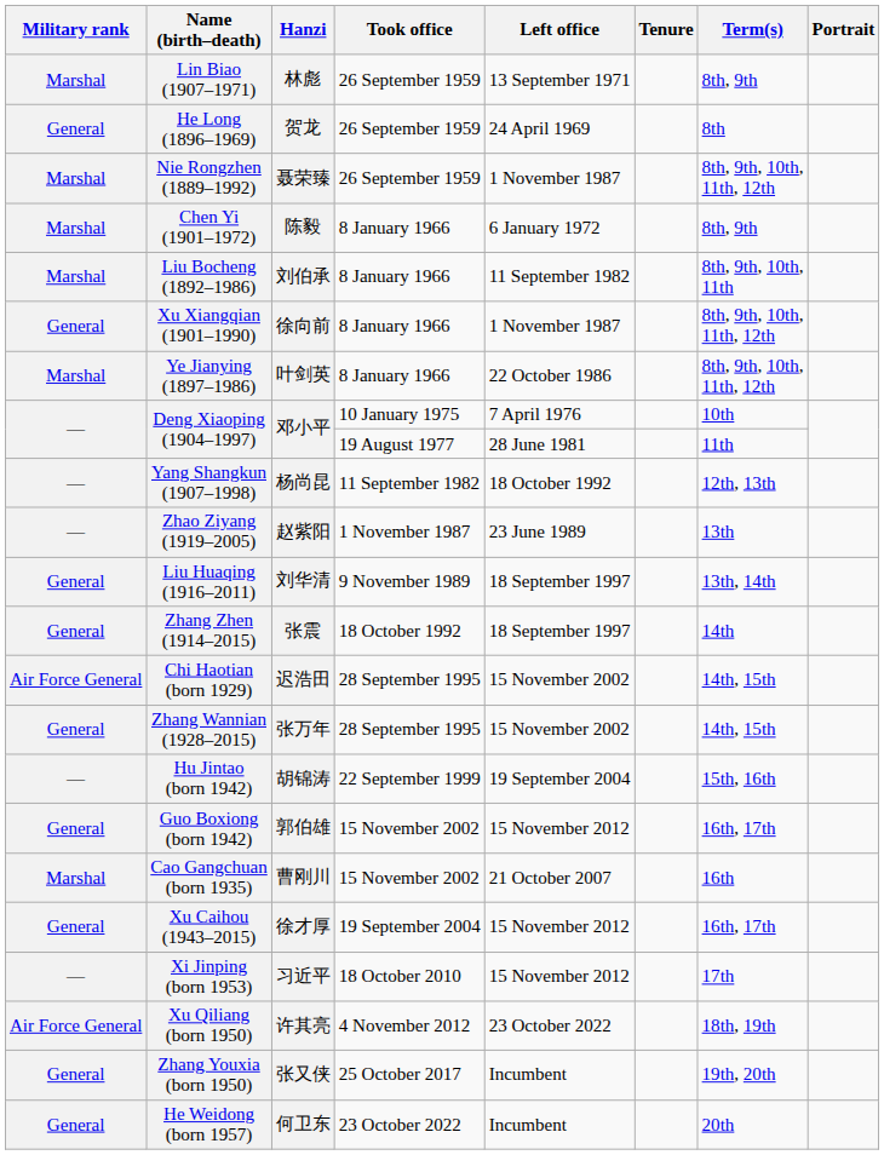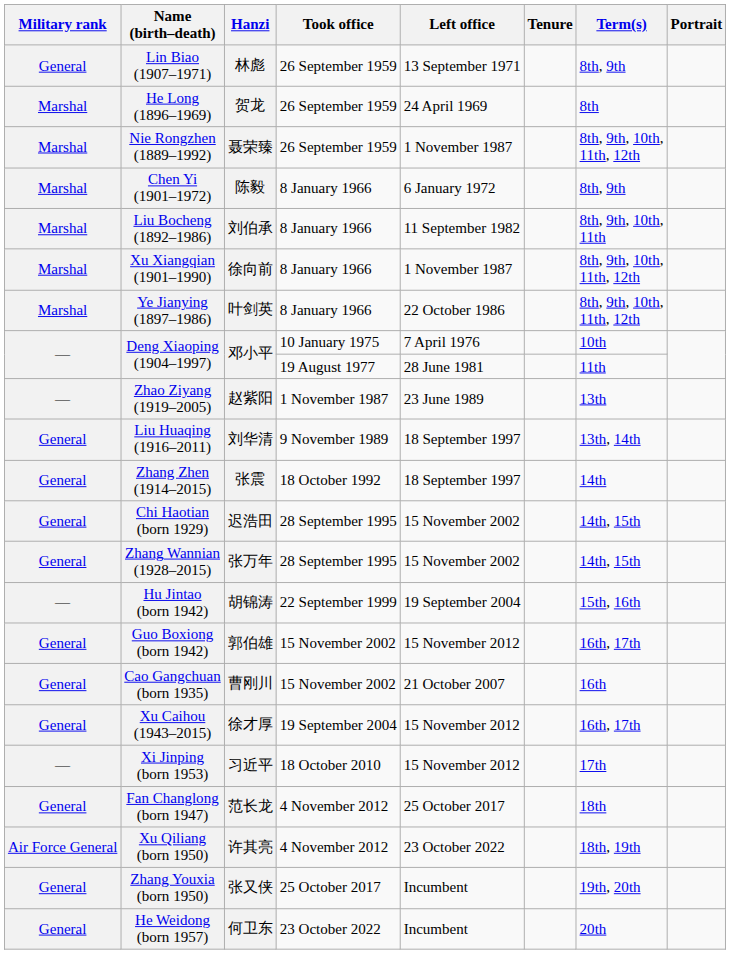 <table class="wikitable sortable">
 <tr>
 <th scope="col"><a href='#'>Military rank</a></th>
 <th scope="col">Name<br>(birth–death)</th>
 <th scope="col"><a href='#'>Hanzi</a></th>
 <th scope="col">Took office</th>
 <th scope="col">Left office</th>
 <th scope="col">Tenure</th>
 <th scope="col"><a href='#'>Term(s)</a></th>
 <th scope="col">Portrait</th>
 </tr>
 <tr>
-<th align="center" scope="row" style="font-weight:normal;"><a href='#'>Marshal</a></th>
+<th align="center" scope="row" style="font-weight:normal;"><a href='#'>General</a></th>
 <th align="center" scope="row" style="font-weight:normal;"><a href='#'>Lin Biao</a><br>(1907–1971)</th>
 <th align="center" scope="row" style="font-weight:normal;">林彪</th>
 <td>26 September 1959</td>
 <td>13 September 1971</td>
 <td></td>
 <td><a href='#'>8th</a>, <a href='#'>9th</a></td>
 <td></td>
 </tr>
 <tr>
-<th align="center" scope="row" style="font-weight:normal;"><a href='#'>General</a></th>
+<th align="center" scope="row" style="font-weight:normal;"><a href='#'>Marshal</a></th>
 <th align="center" scope="row" style="font-weight:normal;"><a href='#'>He Long</a><br>(1896–1969)</th>
 <th align="center" scope="row" style="font-weight:normal;">贺龙</th>
 <td>26 September 1959</td>
 <td>24 April 1969</td>
 <td></td>
 <td><a href='#'>8th</a></td>
 <td></td>
 </tr>
 <tr>
 <th align="center" scope="row" style="font-weight:normal;"><a href='#'>Marshal</a></th>
 <th align="center" scope="row" style="font-weight:normal;"><a href='#'>Nie Rongzhen</a><br>(1889–1992)</th>
 <th align="center" scope="row" style="font-weight:normal;">聂荣臻</th>
 <td>26 September 1959</td>
 <td>1 November 1987</td>
 <td></td>
 <td><a href='#'>8th</a>, <a href='#'>9th</a>, <a href='#'>10th</a>,<br><a href='#'>11th</a>, <a href='#'>12th</a></td>
 <td></td>
 </tr>
 <tr>
 <th align="center" scope="row" style="font-weight:normal;"><a href='#'>Marshal</a></th>
 <th align="center" scope="row" style="font-weight:normal;"><a href='#'>Chen Yi</a><br>(1901–1972)</th>
 <th align="center" scope="row" style="font-weight:normal;">陈毅</th>
 <td>8 January 1966</td>
 <td>6 January 1972</td>
 <td></td>
 <td><a href='#'>8th</a>, <a href='#'>9th</a></td>
 <td></td>
 </tr>
 <tr>
 <th align="center" scope="row" style="font-weight:normal;"><a href='#'>Marshal</a></th>
 <th align="center" scope="row" style="font-weight:normal;"><a href='#'>Liu Bocheng</a><br>(1892–1986)</th>
 <th align="center" scope="row" style="font-weight:normal;">刘伯承</th>
 <td>8 January 1966</td>
 <td>11 September 1982</td>
 <td></td>
 <td><a href='#'>8th</a>, <a href='#'>9th</a>, <a href='#'>10th</a>,<br><a href='#'>11th</a></td>
 <td></td>
 </tr>
 <tr>
-<th align="center" scope="row" style="font-weight:normal;"><a href='#'>General</a></th>
+<th align="center" scope="row" style="font-weight:normal;"><a href='#'>Marshal</a></th>
 <th align="center" scope="row" style="font-weight:normal;"><a href='#'>Xu Xiangqian</a><br>(1901–1990)</th>
 <th align="center" scope="row" style="font-weight:normal;">徐向前</th>
 <td>8 January 1966</td>
 <td>1 November 1987</td>
 <td></td>
 <td><a href='#'>8th</a>, <a href='#'>9th</a>, <a href='#'>10th</a>,<br><a href='#'>11th</a>, <a href='#'>12th</a></td>
 <td></td>
 </tr>
 <tr>
 <th align="center" scope="row" style="font-weight:normal;"><a href='#'>Marshal</a></th>
 <th align="center" scope="row" style="font-weight:normal;"><a href='#'>Ye Jianying</a><br>(1897–1986)</th>
 <th align="center" scope="row" style="font-weight:normal;">叶剑英</th>
 <td>8 January 1966</td>
 <td>22 October 1986</td>
 <td></td>
 <td><a href='#'>8th</a>, <a href='#'>9th</a>, <a href='#'>10th</a>,<br><a href='#'>11th</a>, <a href='#'>12th</a></td>
 <td></td>
 </tr>
 <tr>
 <th rowspan="2" align="center" scope="row" style="font-weight:normal;">—</th>
 <th rowspan="2" align="center" scope="row" style="font-weight:normal;"><a href='#'>Deng Xiaoping</a><br>(1904–1997)</th>
 <th rowspan="2" align="center" scope="row" style="font-weight:normal;">邓小平</th>
 <td>10 January 1975</td>
 <td>7 April 1976</td>
 <td></td>
 <td><a href='#'>10th</a></td>
 <td rowspan="2"></td>
 </tr>
 <tr>
 <td>19 August 1977</td>
 <td>28 June 1981</td>
 <td></td>
 <td><a href='#'>11th</a></td>
 </tr>
 <tr>
 <th align="center" scope="row" style="font-weight:normal;">—</th>
-<th align="center" scope="row" style="font-weight:normal;"><a href='#'>Yang Shangkun</a><br>(1907–1998)</th>
-<th align="center" scope="row" style="font-weight:normal;">杨尚昆</th>
-<td>11 September 1982</td>
-<td>18 October 1992</td>
-<td></td>
-<td><a href='#'>12th</a>, <a href='#'>13th</a></td>
-<td></td>
-</tr>
-<tr>
-<th align="center" scope="row" style="font-weight:normal;">—</th>
 <th align="center" scope="row" style="font-weight:normal;"><a href='#'>Zhao Ziyang</a><br>(1919–2005)</th>
 <th align="center" scope="row" style="font-weight:normal;">赵紫阳</th>
 <td>1 November 1987</td>
 <td>23 June 1989</td>
 <td></td>
 <td><a href='#'>13th</a></td>
 <td></td>
 </tr>
 <tr>
 <th align="center" scope="row" style="font-weight:normal;"><a href='#'>General</a></th>
 <th align="center" scope="row" style="font-weight:normal;"><a href='#'>Liu Huaqing</a><br>(1916–2011)</th>
 <th align="center" scope="row" style="font-weight:normal;">刘华清</th>
 <td>9 November 1989</td>
 <td>18 September 1997</td>
 <td></td>
 <td><a href='#'>13th</a>, <a href='#'>14th</a></td>
 <td></td>
 </tr>
 <tr>
 <th align="center" scope="row" style="font-weight:normal;"><a href='#'>General</a></th>
 <th align="center" scope="row" style="font-weight:normal;"><a href='#'>Zhang Zhen</a><br>(1914–2015)</th>
 <th align="center" scope="row" style="font-weight:normal;">张震</th>
 <td>18 October 1992</td>
 <td>18 September 1997</td>
 <td></td>
 <td><a href='#'>14th</a></td>
 <td></td>
 </tr>
 <tr>
-<th align="center" scope="row" style="font-weight:normal;"><a href='#'>Air Force General</a></th>
+<th align="center" scope="row" style="font-weight:normal;"><a href='#'>General</a></th>
 <th align="center" scope="row" style="font-weight:normal;"><a href='#'>Chi Haotian</a><br>(born 1929)</th>
 <th align="center" scope="row" style="font-weight:normal;">迟浩田</th>
 <td>28 September 1995</td>
 <td>15 November 2002</td>
 <td></td>
 <td><a href='#'>14th</a>, <a href='#'>15th</a></td>
 <td></td>
 </tr>
 <tr>
 <th align="center" scope="row" style="font-weight:normal;"><a href='#'>General</a></th>
 <th align="center" scope="row" style="font-weight:normal;"><a href='#'>Zhang Wannian</a><br>(1928–2015)</th>
 <th align="center" scope="row" style="font-weight:normal;">张万年</th>
 <td>28 September 1995</td>
 <td>15 November 2002</td>
 <td></td>
 <td><a href='#'>14th</a>, <a href='#'>15th</a></td>
 <td></td>
 </tr>
 <tr>
 <th align="center" scope="row" style="font-weight:normal;">—</th>
 <th align="center" scope="row" style="font-weight:normal;"><a href='#'>Hu Jintao</a><br>(born 1942)</th>
 <th align="center" scope="row" style="font-weight:normal;">胡锦涛</th>
 <td>22 September 1999</td>
 <td>19 September 2004</td>
 <td></td>
 <td><a href='#'>15th</a>, <a href='#'>16th</a></td>
 <td></td>
 </tr>
 <tr>
 <th align="center" scope="row" style="font-weight:normal;"><a href='#'>General</a></th>
 <th align="center" scope="row" style="font-weight:normal;"><a href='#'>Guo Boxiong</a><br>(born 1942)</th>
 <th align="center" scope="row" style="font-weight:normal;">郭伯雄</th>
 <td>15 November 2002</td>
 <td>15 November 2012</td>
 <td></td>
 <td><a href='#'>16th</a>, <a href='#'>17th</a></td>
 <td></td>
 </tr>
 <tr>
-<th align="center" scope="row" style="font-weight:normal;"><a href='#'>Marshal</a></th>
+<th align="center" scope="row" style="font-weight:normal;"><a href='#'>General</a></th>
 <th align="center" scope="row" style="font-weight:normal;"><a href='#'>Cao Gangchuan</a><br>(born 1935)</th>
 <th align="center" scope="row" style="font-weight:normal;">曹刚川</th>
 <td>15 November 2002</td>
 <td>21 October 2007</td>
 <td></td>
 <td><a href='#'>16th</a></td>
 <td></td>
 </tr>
 <tr>
 <th align="center" scope="row" style="font-weight:normal;"><a href='#'>General</a></th>
 <th align="center" scope="row" style="font-weight:normal;"><a href='#'>Xu Caihou</a><br>(1943–2015)</th>
 <th align="center" scope="row" style="font-weight:normal;">徐才厚</th>
 <td>19 September 2004</td>
 <td>15 November 2012</td>
 <td></td>
 <td><a href='#'>16th</a>, <a href='#'>17th</a></td>
 <td></td>
 </tr>
 <tr>
 <th align="center" scope="row" style="font-weight:normal;">—</th>
 <th align="center" scope="row" style="font-weight:normal;"><a href='#'>Xi Jinping</a><br>(born 1953)</th>
 <th align="center" scope="row" style="font-weight:normal;">习近平</th>
 <td>18 October 2010</td>
 <td>15 November 2012</td>
 <td></td>
 <td><a href='#'>17th</a></td>
+<td></td>
+</tr>
+<tr>
+<th align="center" scope="row" style="font-weight:normal;"><a href='#'>General</a></th>
+<th align="center" scope="row" style="font-weight:normal;"><a href='#'>Fan Changlong</a><br>(born 1947)</th>
+<th align="center" scope="row" style="font-weight:normal;">范长龙</th>
+<td>4 November 2012</td>
+<td>25 October 2017</td>
+<td></td>
+<td><a href='#'>18th</a></td>
 <td></td>
 </tr>
 <tr>
 <th align="center" scope="row" style="font-weight:normal;"><a href='#'>Air Force General</a></th>
 <th align="center" scope="row" style="font-weight:normal;"><a href='#'>Xu Qiliang</a><br>(born 1950)</th>
 <th align="center" scope="row" style="font-weight:normal;">许其亮</th>
 <td>4 November 2012</td>
 <td>23 October 2022</td>
 <td></td>
 <td><a href='#'>18th</a>, <a href='#'>19th</a></td>
 <td></td>
 </tr>
 <tr>
 <th align="center" scope="row" style="font-weight:normal;"><a href='#'>General</a></th>
 <th align="center" scope="row" style="font-weight:normal;"><a href='#'>Zhang Youxia</a><br>(born 1950)</th>
 <th align="center" scope="row" style="font-weight:normal;">张又侠</th>
 <td>25 October 2017</td>
 <td>Incumbent</td>
 <td></td>
 <td><a href='#'>19th</a>, <a href='#'>20th</a></td>
 <td></td>
 </tr>
 <tr>
 <th align="center" scope="row" style="font-weight:normal;"><a href='#'>General</a></th>
 <th align="center" scope="row" style="font-weight:normal;"><a href='#'>He Weidong</a><br>(born 1957)</th>
 <th align="center" scope="row" style="font-weight:normal;">何卫东</th>
 <td>23 October 2022</td>
 <td>Incumbent</td>
 <td></td>
 <td><a href='#'>20th</a></td>
 <td></td>
 </tr>
 </table>
